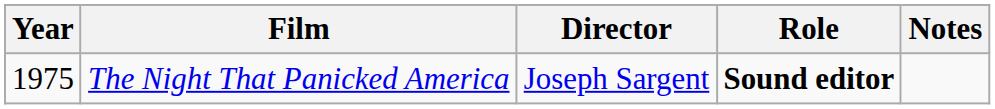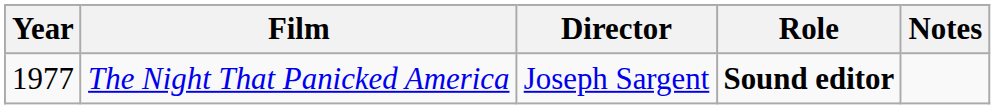 <table class="wikitable">
 <tr>
 <th>Year</th>
 <th>Film</th>
 <th>Director</th>
 <th>Role</th>
 <th>Notes</th>
 </tr>
 <tr>
-<td>1975</td>
+<td>1977</td>
 <td><em><a href='#'>The Night That Panicked America</a></em></td>
 <td><a href='#'>Joseph Sargent</a></td>
 <td><strong>Sound editor</strong></td>
 <td><small></small></td>
 </tr>
 </table>
